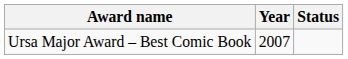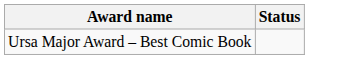 <table class="wikitable">
 <tr>
 <th>Award name</th>
-<th>Year</th>
 <th>Status</th>
 </tr>
 <tr>
 <td>Ursa Major Award – Best Comic Book</td>
-<td>2007</td>
 <td></td>
 </tr>
 </table>
